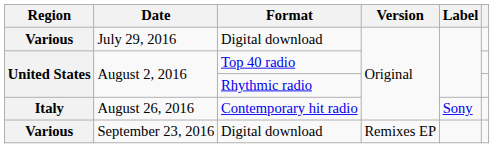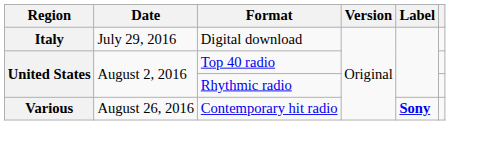 <table class="wikitable sortable plainrowheaders">
 <tr>
 <th scope="col">Region</th>
 <th scope="col">Date</th>
 <th scope="col">Format</th>
 <th scope="col">Version</th>
 <th scope="col">Label</th>
 <th scope="col"></th>
 </tr>
 <tr>
-<th scope="row">Various</th>
+<th scope="row">Italy</th>
 <td>July 29, 2016</td>
 <td>Digital download</td>
 <td rowspan="4">Original</td>
 <td rowspan="3"></td>
 <td></td>
 </tr>
 <tr>
 <th scope="row" rowspan=2>United States</th>
 <td rowspan="2">August 2, 2016</td>
 <td><a href='#'>Top 40 radio</a></td>
 <td></td>
 </tr>
 <tr>
 <td><a href='#'>Rhythmic radio</a></td>
 <td></td>
 </tr>
 <tr>
-<th scope="row">Italy</th>
+<th scope="row">Various</th>
 <td>August 26, 2016</td>
 <td><a href='#'>Contemporary hit radio</a></td>
-<td><a href='#'>Sony</a></td>
-<td></td>
-</tr>
-<tr>
-<th scope="row">Various</th>
-<td>September 23, 2016</td>
-<td>Digital download</td>
-<td>Remixes EP</td>
-<td></td>
+<td><strong><a href='#'>Sony</a></strong></td>
 <td></td>
 </tr>
 </table>
